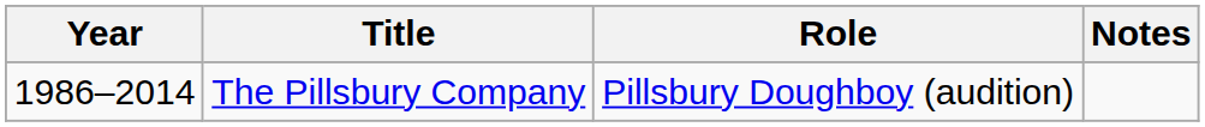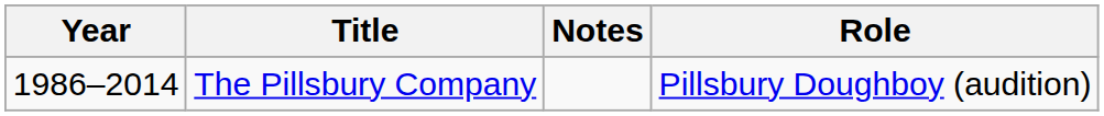 <table class="wikitable sortable">
 <tr>
 <th scope="col">Year</th>
 <th scope="col">Title</th>
+<th scope="col" class="unsortable">Notes</th>
 <th scope="col">Role</th>
-<th scope="col" class="unsortable">Notes</th>
 </tr>
 <tr>
 <td>1986–2014</td>
 <td><a href='#'>The Pillsbury Company</a></td>
+<td></td>
 <td><a href='#'>Pillsbury Doughboy</a> (audition)</td>
-<td></td>
 </tr>
 </table>
